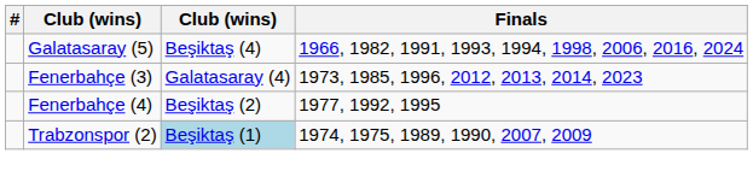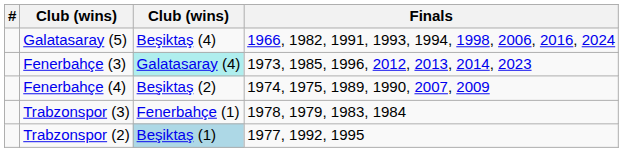 <table class="wikitable sortable">
 <tr>
 <th>#</th>
 <th>Club (wins)</th>
 <th>Club (wins)</th>
 <th>Finals</th>
 </tr>
 <tr>
 <td></td>
 <td><a href='#'>Galatasaray</a> (5)</td>
 <td><a href='#'>Beşiktaş</a> (4)</td>
 <td><a href='#'>1966</a>, 1982, 1991, 1993, 1994, <a href='#'>1998</a>, <a href='#'>2006</a>, <a href='#'>2016</a>, <a href='#'>2024</a></td>
 </tr>
 <tr>
 <td></td>
 <td><a href='#'>Fenerbahçe</a> (3)</td>
-<td><a href='#'>Galatasaray</a> (4)</td>
+<td style="background: paleturquoise;"><a href='#'>Galatasaray</a> (4)</td>
 <td>1973, 1985, 1996, <a href='#'>2012</a>, <a href='#'>2013</a>, <a href='#'>2014</a>, <a href='#'>2023</a></td>
 </tr>
 <tr>
 <td></td>
 <td><a href='#'>Fenerbahçe</a> (4)</td>
 <td><a href='#'>Beşiktaş</a> (2)</td>
-<td>1977, 1992, 1995</td>
+<td>1974, 1975, 1989, 1990, <a href='#'>2007</a>, <a href='#'>2009</a></td>
+</tr>
+<tr>
+<td></td>
+<td><a href='#'>Trabzonspor</a> (3)</td>
+<td><a href='#'>Fenerbahçe</a> (1)</td>
+<td>1978, 1979, 1983, 1984</td>
 </tr>
 <tr>
 <td></td>
 <td><a href='#'>Trabzonspor</a> (2)</td>
 <td style="background: lightblue;"><a href='#'>Beşiktaş</a> (1)</td>
-<td>1974, 1975, 1989, 1990, <a href='#'>2007</a>, <a href='#'>2009</a></td>
+<td>1977, 1992, 1995</td>
 </tr>
 </table>
